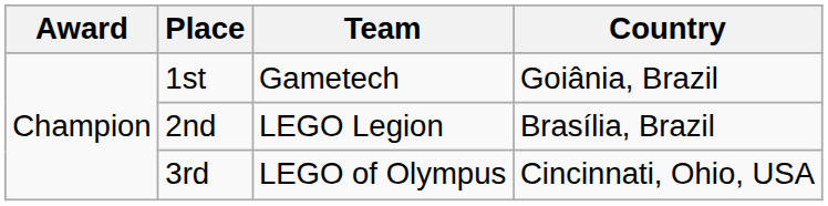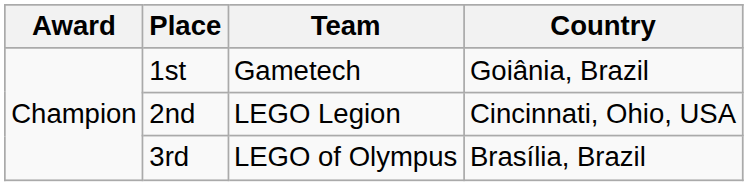 <table class="wikitable">
 <tr>
 <th>Award</th>
 <th>Place</th>
 <th>Team</th>
 <th>Country</th>
 </tr>
 <tr>
 <td rowspan="3">Champion</td>
 <td>1st</td>
 <td>Gametech</td>
 <td>Goiânia, Brazil</td>
 </tr>
 <tr>
 <td>2nd</td>
 <td>LEGO Legion</td>
-<td>Brasília, Brazil</td>
+<td>Cincinnati, Ohio, USA</td>
 </tr>
 <tr>
 <td>3rd</td>
 <td>LEGO of Olympus</td>
-<td>Cincinnati, Ohio, USA</td>
+<td>Brasília, Brazil</td>
 </tr>
 </table>
